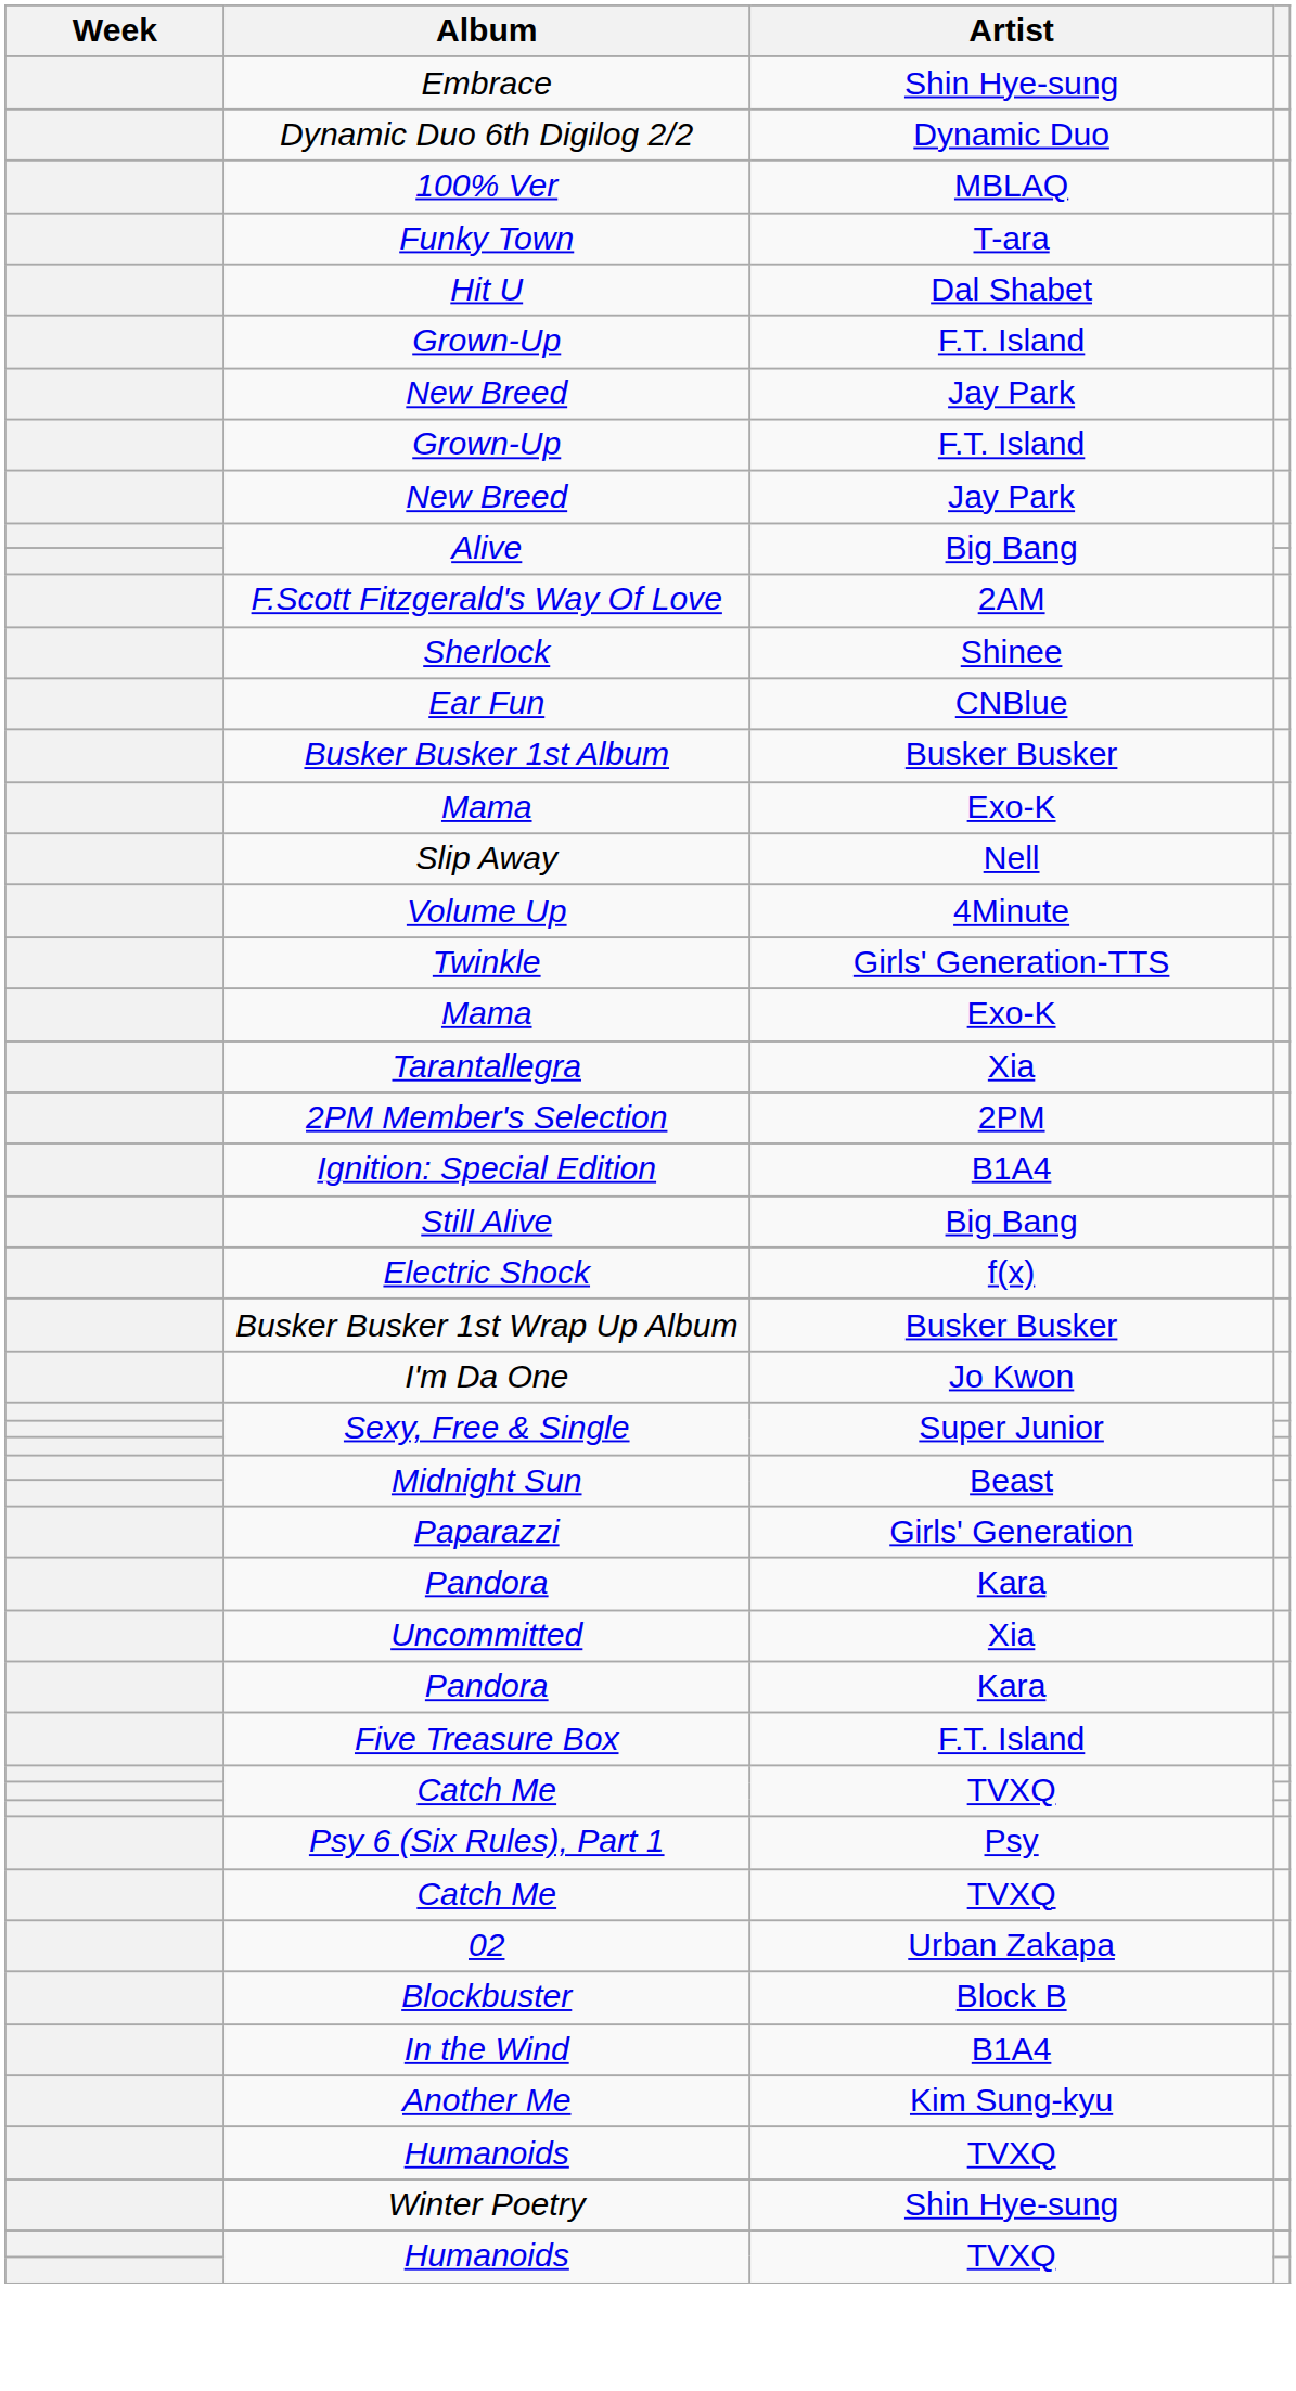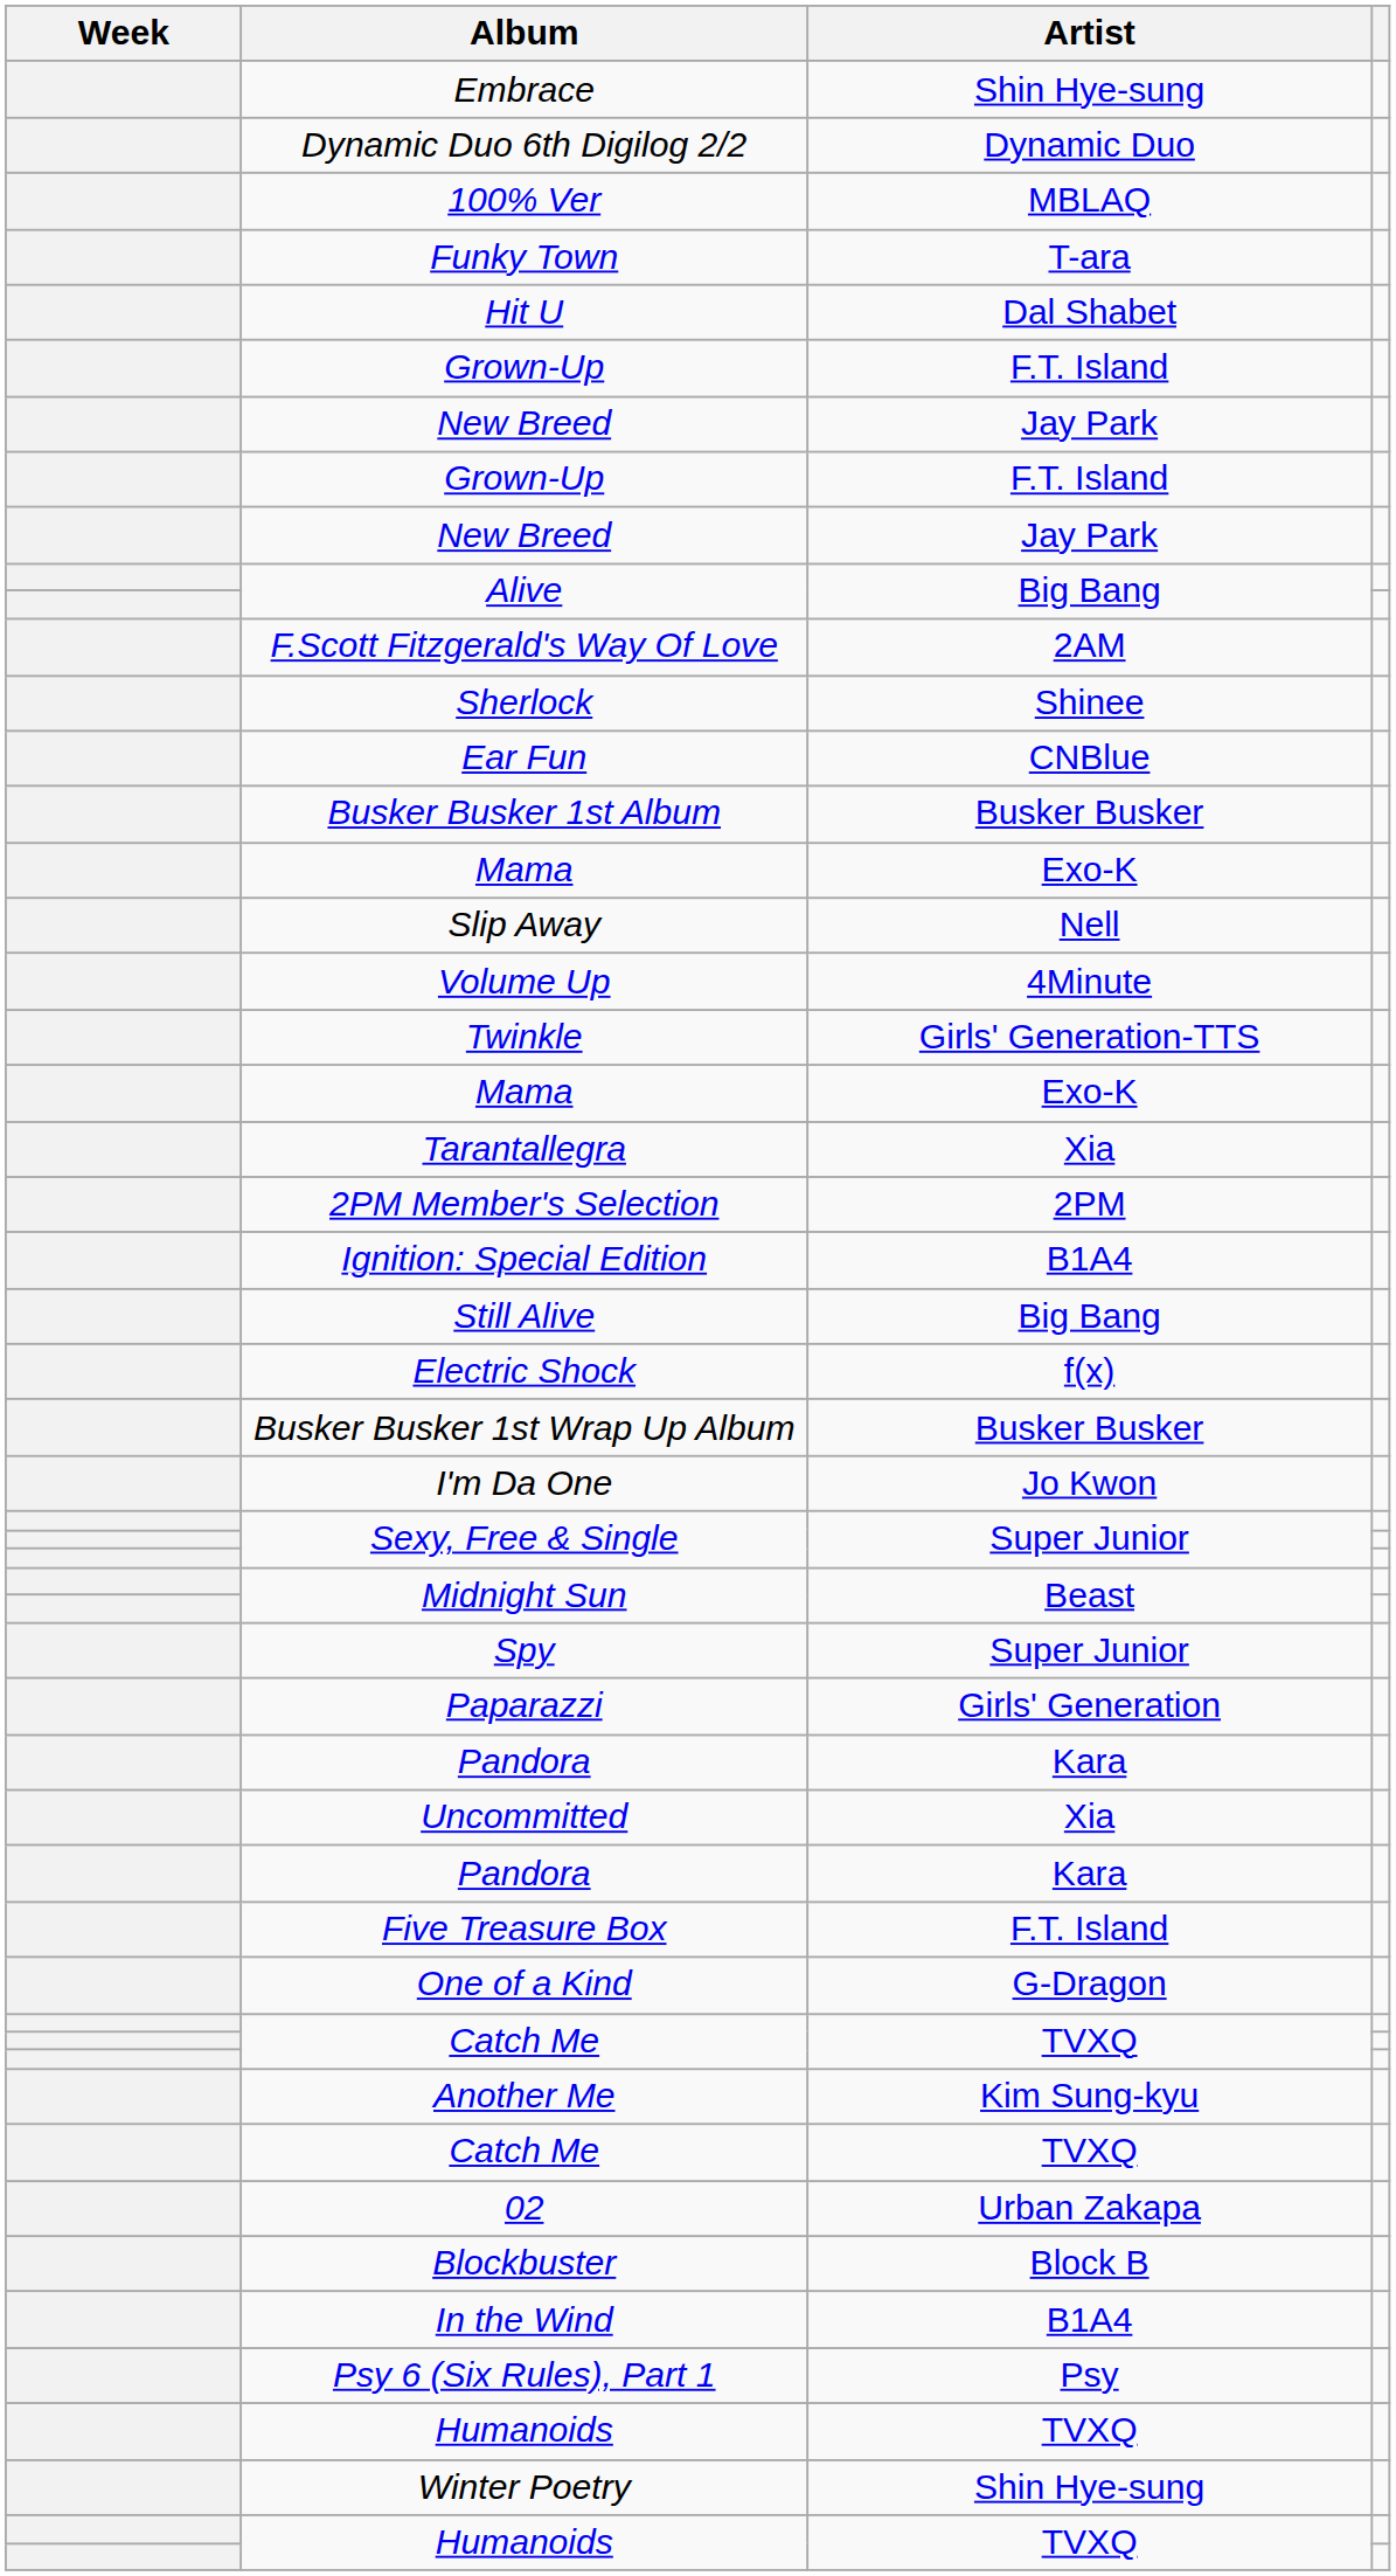 <table class="wikitable plainrowheaders sortable" style="text-align:center">
 <tr>
 <th scope="col" width="100">Week</th>
 <th scope="col" width="250">Album</th>
 <th scope="col" width="250">Artist</th>
 <th scope="col" class="unsortable"></th>
 </tr>
 <tr>
 <th scope="row"></th>
 <td><em>Embrace</em></td>
 <td><a href='#'>Shin Hye-sung</a></td>
 <td></td>
 </tr>
 <tr>
 <th scope="row"></th>
 <td><em>Dynamic Duo 6th Digilog 2/2</em></td>
 <td><a href='#'>Dynamic Duo</a></td>
 <td></td>
 </tr>
 <tr>
 <th scope="row"></th>
 <td><em><a href='#'>100% Ver</a></em></td>
 <td><a href='#'>MBLAQ</a></td>
 <td></td>
 </tr>
 <tr>
 <th scope="row"></th>
 <td><em><a href='#'>Funky Town</a></em></td>
 <td><a href='#'>T-ara</a></td>
 <td></td>
 </tr>
 <tr>
 <th scope="row"></th>
 <td><em><a href='#'>Hit U</a></em></td>
 <td><a href='#'>Dal Shabet</a></td>
 <td></td>
 </tr>
 <tr>
 <th scope="row"></th>
 <td><em><a href='#'>Grown-Up</a></em></td>
 <td><a href='#'>F.T. Island</a></td>
 <td></td>
 </tr>
 <tr>
 <th scope="row"></th>
 <td><em><a href='#'>New Breed</a></em></td>
 <td><a href='#'>Jay Park</a></td>
 <td></td>
 </tr>
 <tr>
 <th scope="row"></th>
 <td><em><a href='#'>Grown-Up</a></em></td>
 <td><a href='#'>F.T. Island</a></td>
 <td></td>
 </tr>
 <tr>
 <th scope="row"></th>
 <td><em><a href='#'>New Breed</a></em></td>
 <td><a href='#'>Jay Park</a></td>
 <td></td>
 </tr>
 <tr>
 <th scope="row"></th>
 <td rowspan="2"><em><a href='#'>Alive</a></em></td>
 <td rowspan="2"><a href='#'>Big Bang</a></td>
 <td></td>
 </tr>
 <tr>
 <th scope="row"></th>
 <td></td>
 </tr>
 <tr>
 <th scope="row"></th>
 <td><em><a href='#'>F.Scott Fitzgerald's Way Of Love</a></em></td>
 <td><a href='#'>2AM</a></td>
 <td></td>
 </tr>
 <tr>
 <th scope="row"></th>
 <td><em><a href='#'>Sherlock</a></em></td>
 <td><a href='#'>Shinee</a></td>
 <td></td>
 </tr>
 <tr>
 <th scope="row"></th>
 <td><em><a href='#'>Ear Fun</a></em></td>
 <td><a href='#'>CNBlue</a></td>
 <td></td>
 </tr>
 <tr>
 <th scope="row"></th>
 <td><em><a href='#'>Busker Busker 1st Album</a></em></td>
 <td><a href='#'>Busker Busker</a></td>
 <td></td>
 </tr>
 <tr>
 <th scope="row"></th>
 <td><em><a href='#'>Mama</a></em></td>
 <td><a href='#'>Exo-K</a></td>
 <td></td>
 </tr>
 <tr>
 <th scope="row"></th>
 <td><em>Slip Away</em></td>
 <td><a href='#'>Nell</a></td>
 <td></td>
 </tr>
 <tr>
 <th scope="row"></th>
 <td><em><a href='#'>Volume Up</a></em></td>
 <td><a href='#'>4Minute</a></td>
 <td></td>
 </tr>
 <tr>
 <th scope="row"></th>
 <td><em><a href='#'>Twinkle</a></em></td>
 <td><a href='#'>Girls' Generation-TTS</a></td>
 <td></td>
 </tr>
 <tr>
 <th scope="row"></th>
 <td><em><a href='#'>Mama</a></em></td>
 <td><a href='#'>Exo-K</a></td>
 <td></td>
 </tr>
 <tr>
 <th scope="row"></th>
 <td><em><a href='#'>Tarantallegra</a></em></td>
 <td><a href='#'>Xia</a></td>
 <td></td>
 </tr>
 <tr>
 <th scope="row"></th>
 <td><em><a href='#'>2PM Member's Selection</a></em></td>
 <td><a href='#'>2PM</a></td>
 <td></td>
 </tr>
 <tr>
 <th scope="row"></th>
 <td><em><a href='#'>Ignition: Special Edition</a></em></td>
 <td><a href='#'>B1A4</a></td>
 <td></td>
 </tr>
 <tr>
 <th scope="row"></th>
 <td><em><a href='#'>Still Alive</a></em></td>
 <td><a href='#'>Big Bang</a></td>
 <td></td>
 </tr>
 <tr>
 <th scope="row"></th>
 <td><em><a href='#'>Electric Shock</a></em></td>
 <td><a href='#'>f(x)</a></td>
 <td></td>
 </tr>
 <tr>
 <th scope="row"></th>
 <td><em>Busker Busker 1st Wrap Up Album</em></td>
 <td><a href='#'>Busker Busker</a></td>
 <td></td>
 </tr>
 <tr>
 <th scope="row"></th>
 <td><em>I'm Da One</em></td>
 <td><a href='#'>Jo Kwon</a></td>
 <td></td>
 </tr>
 <tr>
 <th scope="row"></th>
 <td rowspan="3"><em><a href='#'>Sexy, Free & Single</a></em></td>
 <td rowspan="3"><a href='#'>Super Junior</a></td>
 <td></td>
 </tr>
 <tr>
 <th scope="row"></th>
 <td></td>
 </tr>
 <tr>
 <th scope="row"></th>
 <td></td>
 </tr>
 <tr>
 <th scope="row"></th>
 <td rowspan="2"><em><a href='#'>Midnight Sun</a></em></td>
 <td rowspan="2"><a href='#'>Beast</a></td>
 <td></td>
 </tr>
 <tr>
 <th scope="row"></th>
 <td></td>
 </tr>
 <tr>
 <th scope="row"></th>
+<td><em><a href='#'>Spy</a></em></td>
+<td><a href='#'>Super Junior</a></td>
+<td></td>
+</tr>
+<tr>
+<th scope="row"></th>
 <td><em><a href='#'>Paparazzi</a></em></td>
 <td><a href='#'>Girls' Generation</a></td>
 <td></td>
 </tr>
 <tr>
 <th scope="row"></th>
 <td><em><a href='#'>Pandora</a></em></td>
 <td><a href='#'>Kara</a></td>
 <td></td>
 </tr>
 <tr>
 <th scope="row"></th>
 <td><em><a href='#'>Uncommitted</a></em></td>
 <td><a href='#'>Xia</a></td>
 <td></td>
 </tr>
 <tr>
 <th scope="row"></th>
 <td><em><a href='#'>Pandora</a></em></td>
 <td><a href='#'>Kara</a></td>
 <td></td>
 </tr>
 <tr>
 <th scope="row"></th>
 <td><em><a href='#'>Five Treasure Box</a></em></td>
 <td><a href='#'>F.T. Island</a></td>
 <td></td>
 </tr>
 <tr>
 <th scope="row"></th>
+<td><em><a href='#'>One of a Kind</a></em></td>
+<td><a href='#'>G-Dragon</a></td>
+<td></td>
+</tr>
+<tr>
+<th scope="row"></th>
 <td rowspan="3"><em><a href='#'>Catch Me</a></em></td>
 <td rowspan="3"><a href='#'>TVXQ</a></td>
 <td></td>
 </tr>
 <tr>
 <th scope="row"></th>
 <td></td>
 </tr>
 <tr>
 <th scope="row"></th>
 <td></td>
 </tr>
 <tr>
 <th scope="row"></th>
-<td><em><a href='#'>Psy 6 (Six Rules), Part 1</a></em></td>
-<td><a href='#'>Psy</a></td>
+<td><em><a href='#'>Another Me</a></em></td>
+<td><a href='#'>Kim Sung-kyu</a></td>
 <td></td>
 </tr>
 <tr>
 <th scope="row"></th>
 <td><em><a href='#'>Catch Me</a></em></td>
 <td><a href='#'>TVXQ</a></td>
 <td></td>
 </tr>
 <tr>
 <th scope="row"></th>
 <td><em><a href='#'>02</a></em></td>
 <td><a href='#'>Urban Zakapa</a></td>
 <td></td>
 </tr>
 <tr>
 <th scope="row"></th>
 <td><em><a href='#'>Blockbuster</a></em></td>
 <td><a href='#'>Block B</a></td>
 <td></td>
 </tr>
 <tr>
 <th scope="row"></th>
 <td><em><a href='#'>In the Wind</a></em></td>
 <td><a href='#'>B1A4</a></td>
 <td></td>
 </tr>
 <tr>
 <th scope="row"></th>
-<td><em><a href='#'>Another Me</a></em></td>
-<td><a href='#'>Kim Sung-kyu</a></td>
+<td><em><a href='#'>Psy 6 (Six Rules), Part 1</a></em></td>
+<td><a href='#'>Psy</a></td>
 <td></td>
 </tr>
 <tr>
 <th scope="row"></th>
 <td><em><a href='#'>Humanoids</a></em></td>
 <td><a href='#'>TVXQ</a></td>
 <td></td>
 </tr>
 <tr>
 <th scope="row"></th>
 <td><em>Winter Poetry</em></td>
 <td><a href='#'>Shin Hye-sung</a></td>
 <td></td>
 </tr>
 <tr>
 <th scope="row"></th>
 <td rowspan="2"><em><a href='#'>Humanoids</a></em></td>
 <td rowspan="2"><a href='#'>TVXQ</a></td>
 <td></td>
 </tr>
 <tr>
 <th scope="row"></th>
 <td></td>
 </tr>
 </table>
